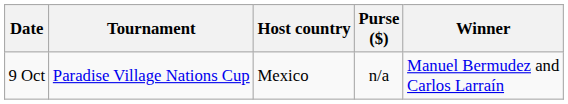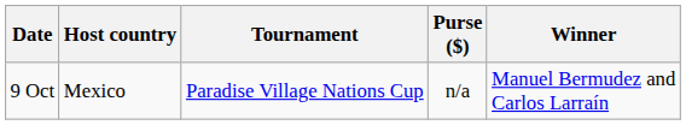 <table class="wikitable" style="font-size:95%">
 <tr>
 <th>Date</th>
+<th>Host country</th>
 <th>Tournament</th>
-<th>Host country</th>
 <th>Purse<br>($)</th>
 <th>Winner</th>
 </tr>
 <tr>
 <td>9 Oct</td>
+<td>Mexico</td>
 <td><a href='#'>Paradise Village Nations Cup</a></td>
-<td>Mexico</td>
 <td align=center>n/a</td>
 <td> <a href='#'>Manuel Bermudez</a> and<br> <a href='#'>Carlos Larraín</a></td>
 </tr>
 </table>
